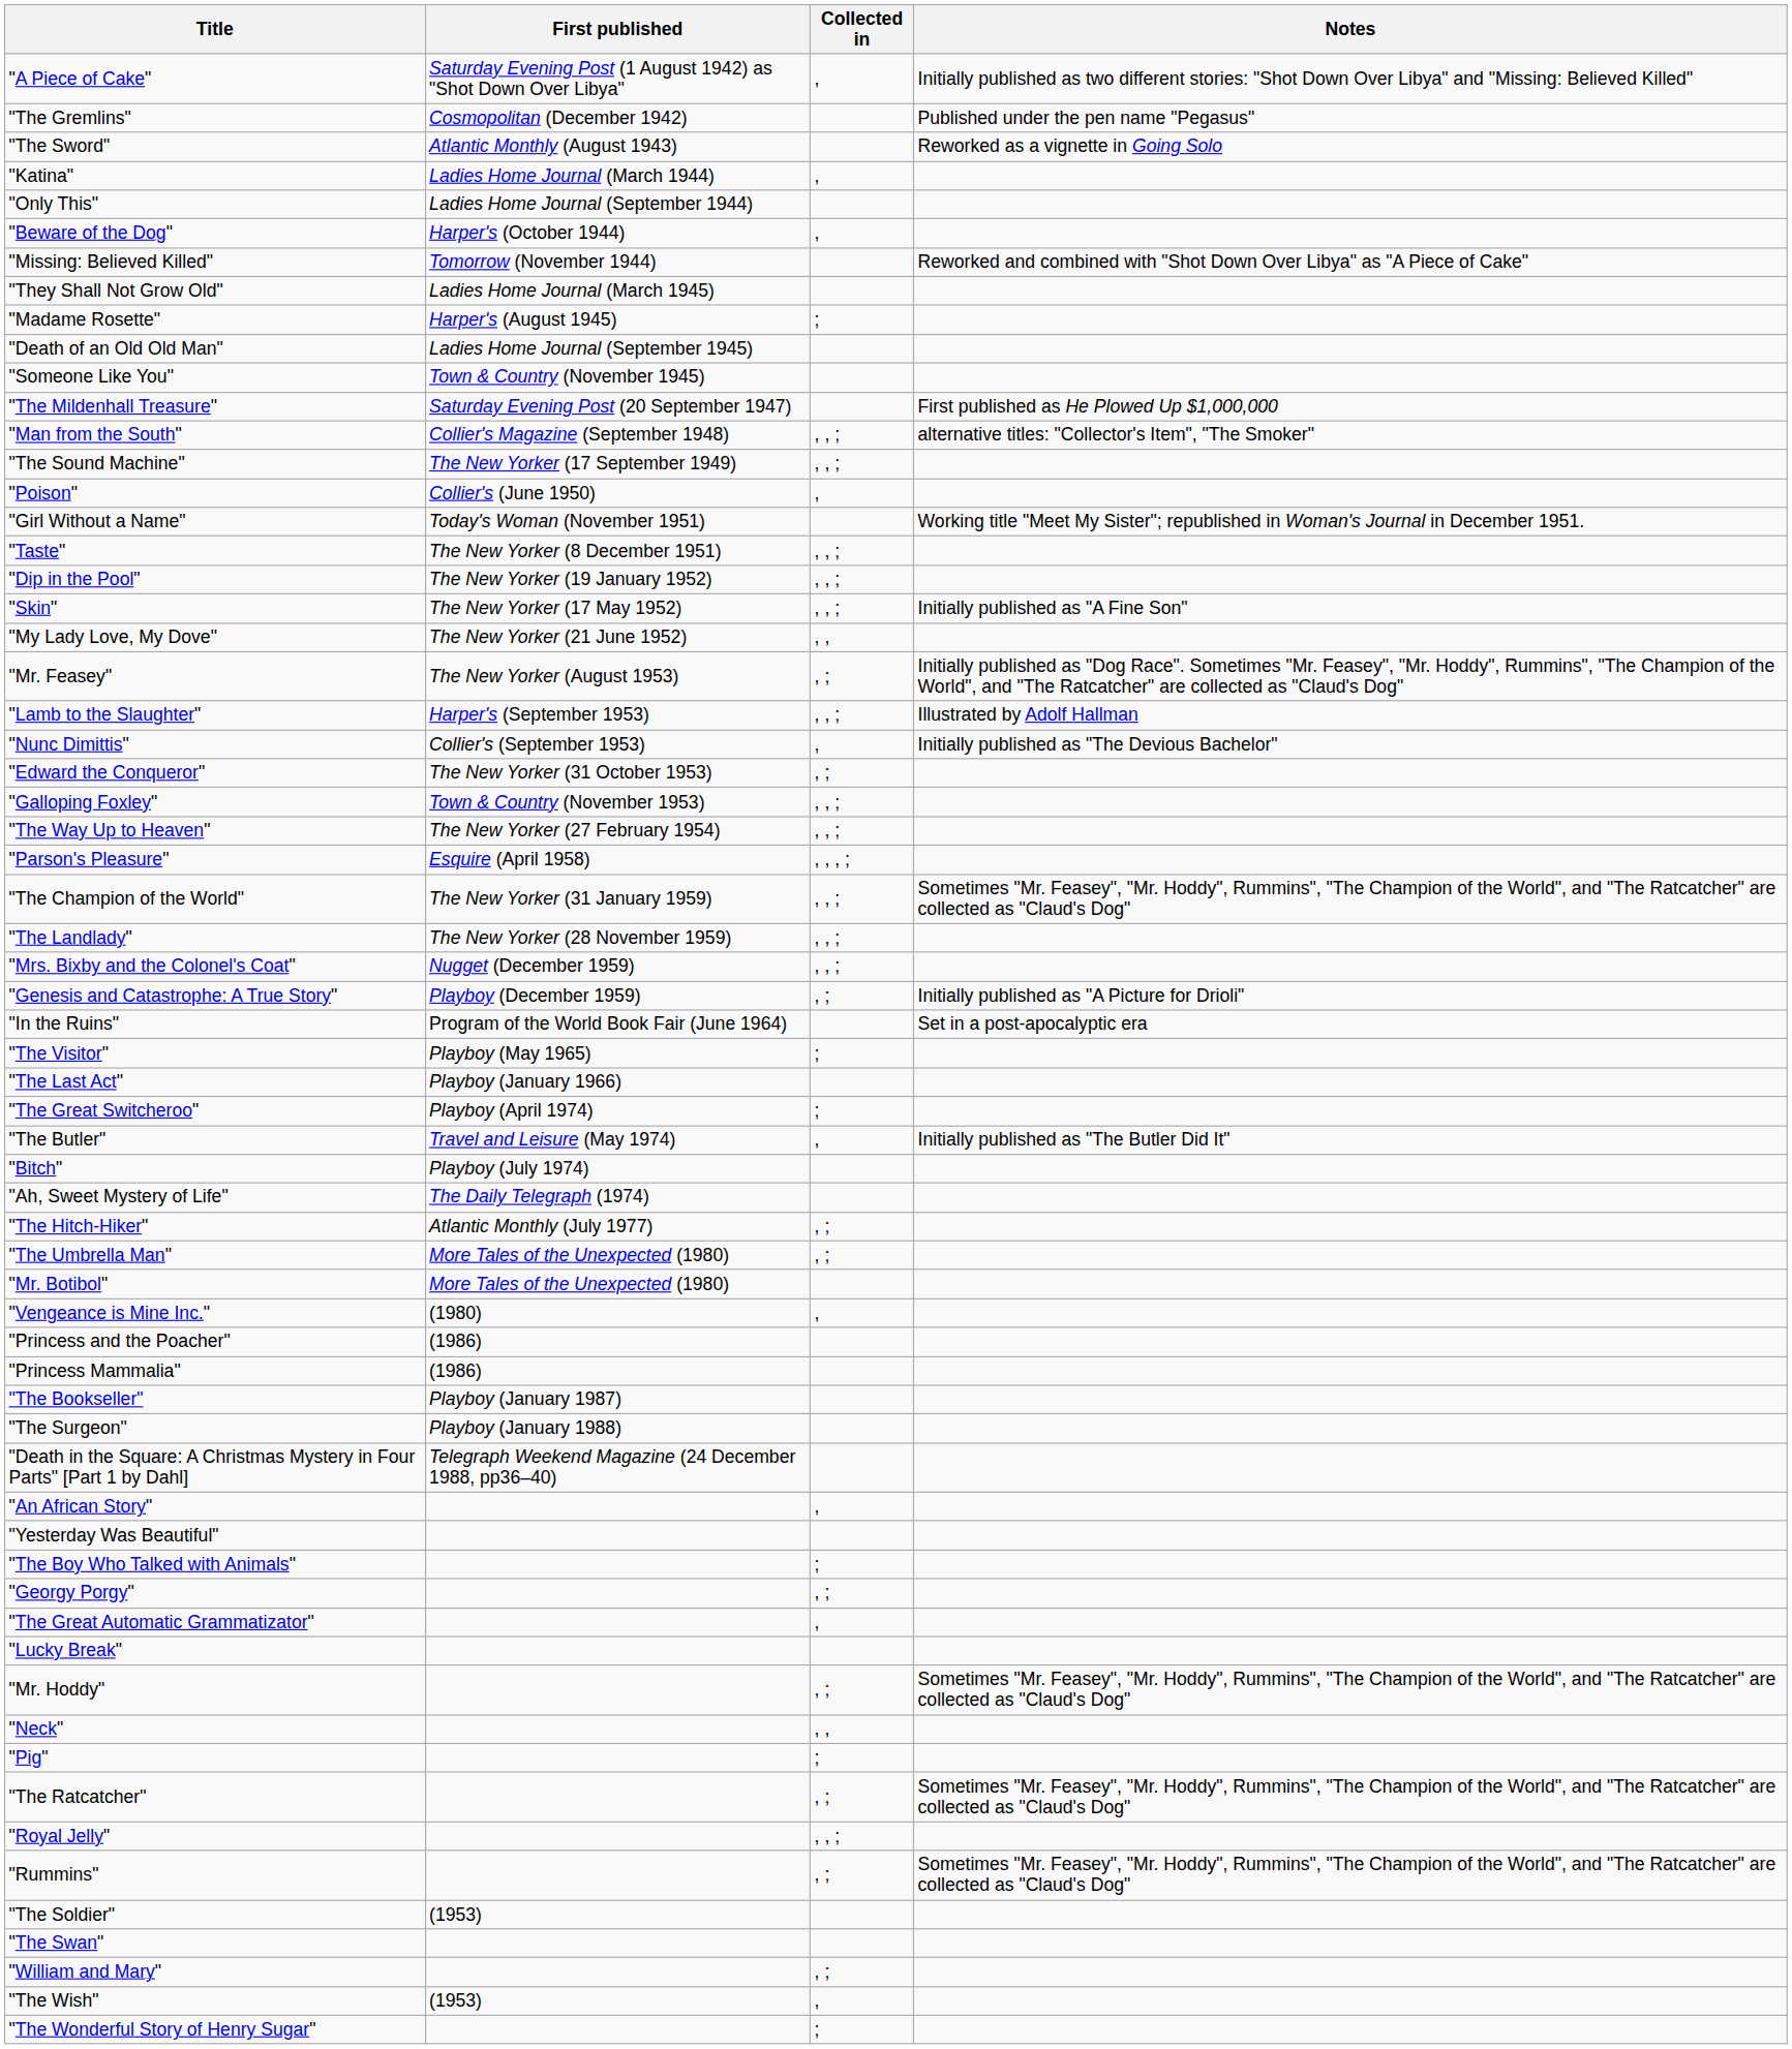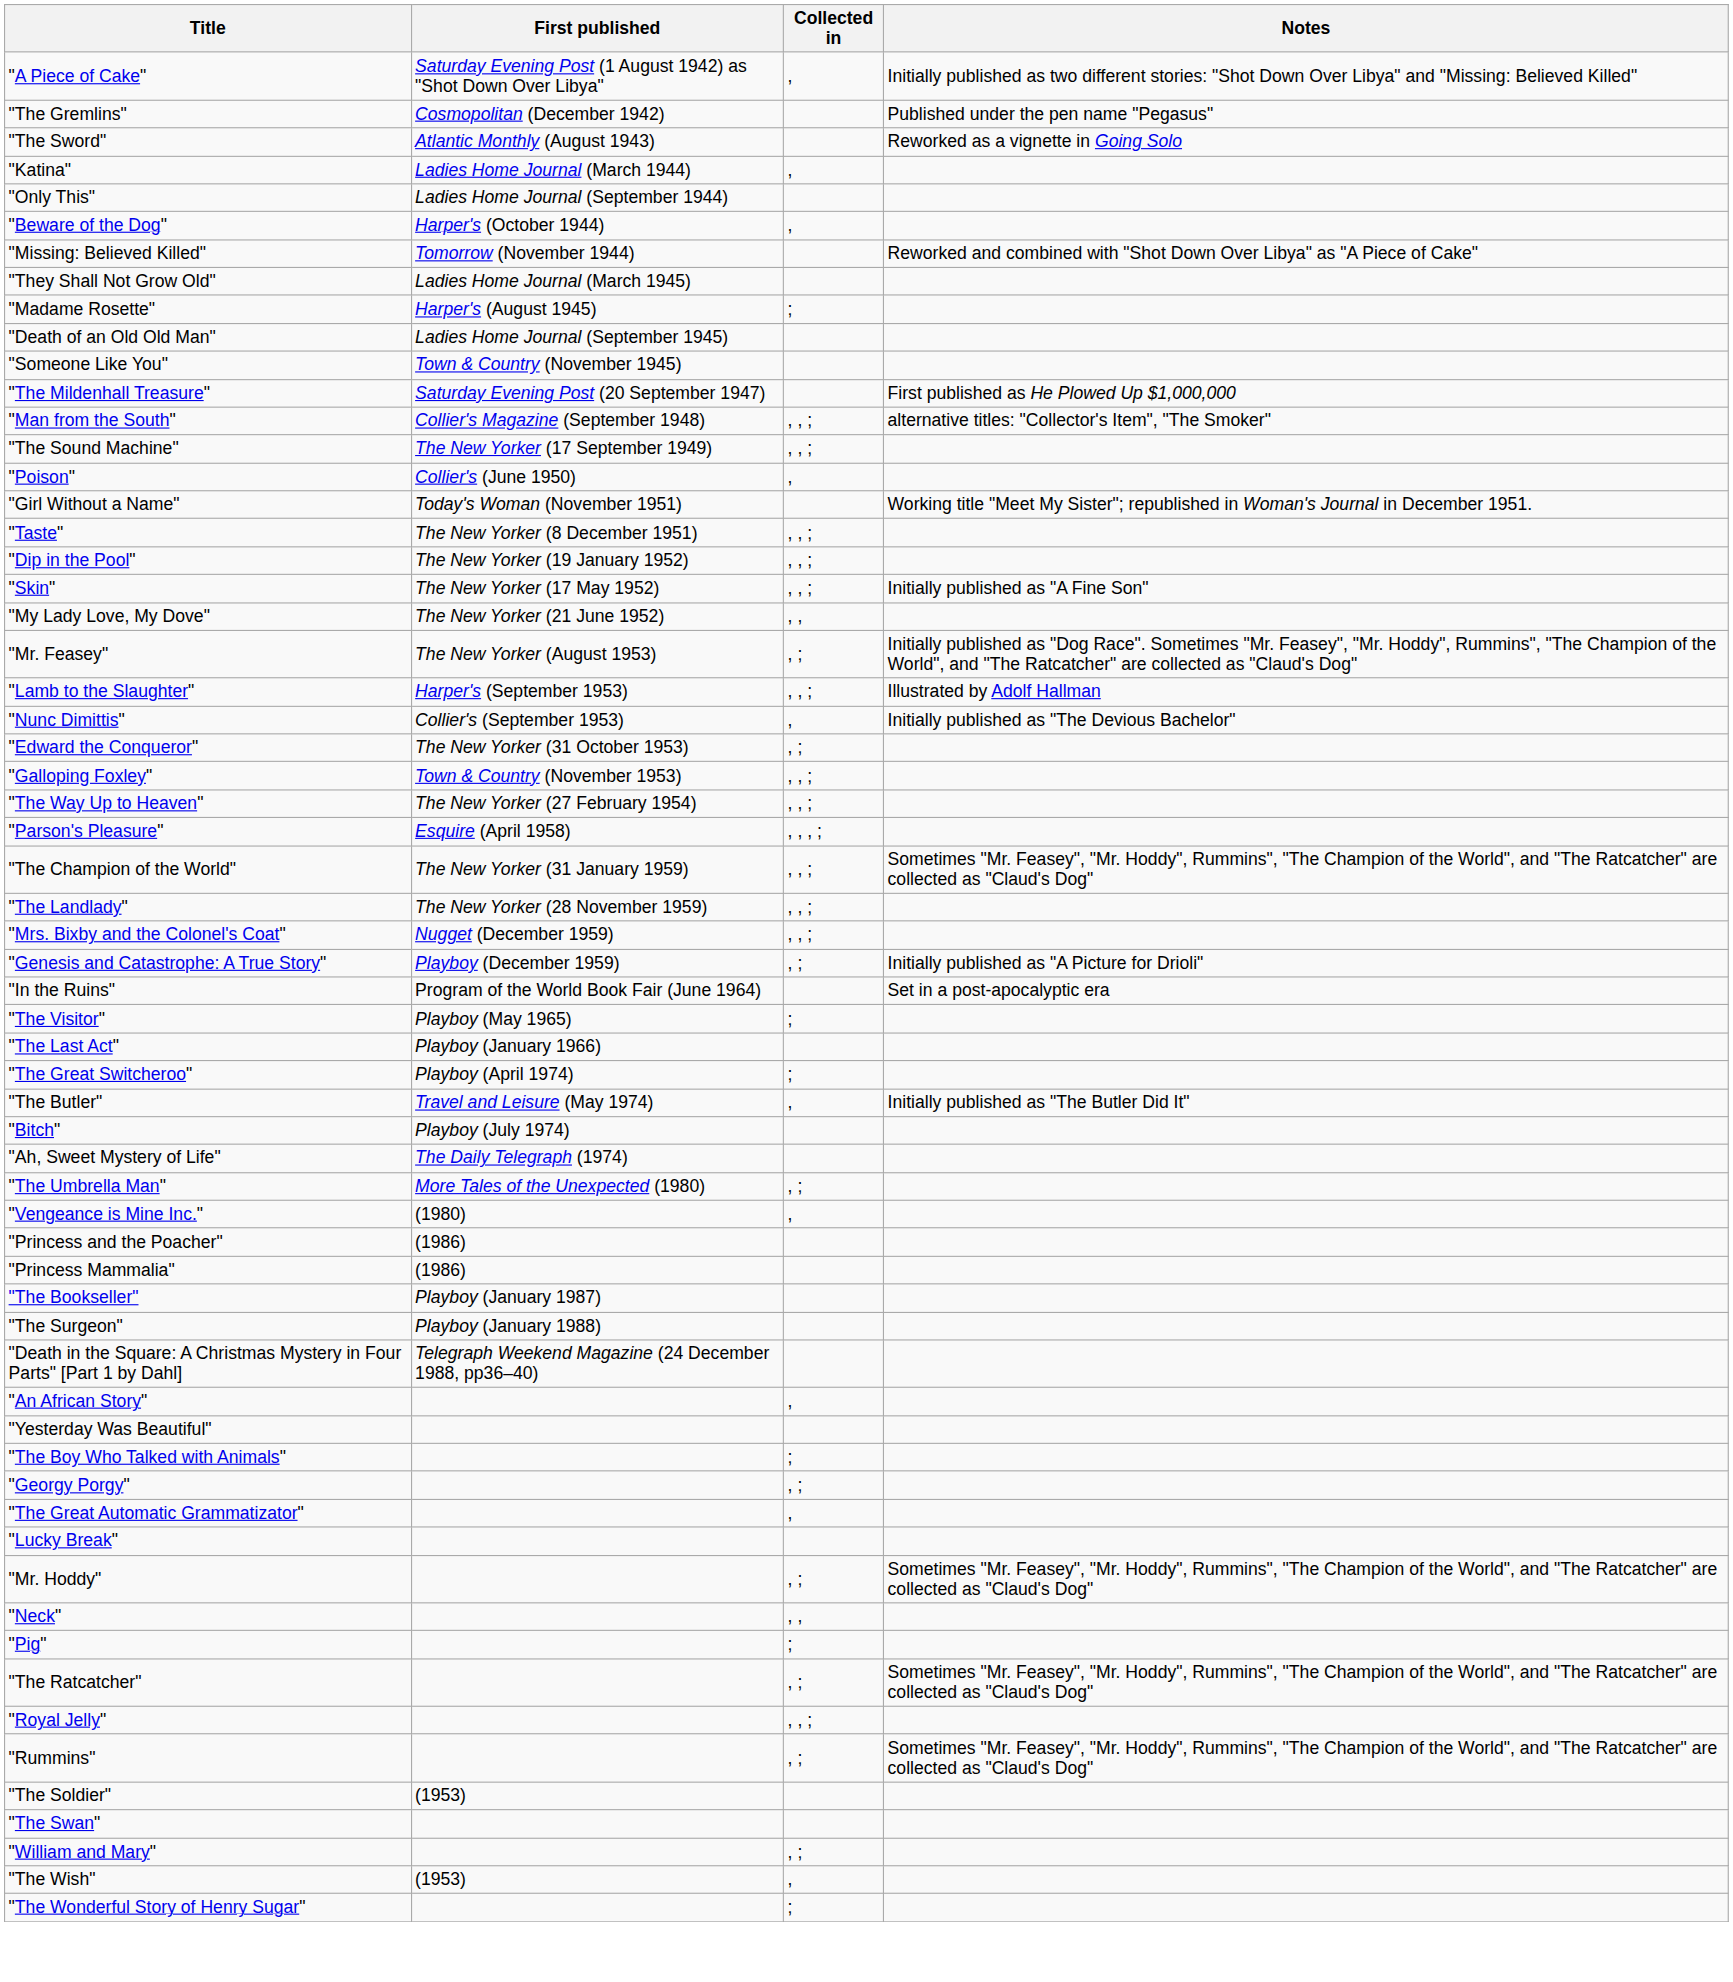 <table class="wikitable plainrowheaders sortable">
 <tr>
 <th>Title</th>
 <th>First published</th>
 <th>Collected in</th>
 <th>Notes</th>
 </tr>
 <tr>
 <td>"<a href='#'>A Piece of Cake</a>"</td>
 <td><em><a href='#'>Saturday Evening Post</a></em> (1 August 1942) as "Shot Down Over Libya"</td>
 <td><em></em>, <em></em></td>
 <td>Initially published as two different stories: "Shot Down Over Libya" and "Missing: Believed Killed"</td>
 </tr>
 <tr>
 <td>"The Gremlins"</td>
 <td><em><a href='#'>Cosmopolitan</a></em> (December 1942)</td>
 <td></td>
 <td>Published under the pen name "Pegasus"</td>
 </tr>
 <tr>
 <td>"The Sword"</td>
 <td><em><a href='#'>Atlantic Monthly</a></em> (August 1943)</td>
 <td></td>
 <td>Reworked as a vignette in <em><a href='#'>Going Solo</a></em></td>
 </tr>
 <tr>
 <td>"Katina"</td>
 <td><em><a href='#'>Ladies Home Journal</a></em> (March 1944)</td>
 <td><em></em>, <em></em></td>
 <td></td>
 </tr>
 <tr>
 <td>"Only This"</td>
 <td><em>Ladies Home Journal</em>  (September 1944)</td>
 <td><em></em></td>
 <td></td>
 </tr>
 <tr>
 <td>"<a href='#'>Beware of the Dog</a>"</td>
 <td><em><a href='#'>Harper's</a></em> (October 1944)</td>
 <td><em></em>, <em></em></td>
 <td></td>
 </tr>
 <tr>
 <td>"Missing: Believed Killed"</td>
 <td><em><a href='#'>Tomorrow</a></em> (November 1944)</td>
 <td></td>
 <td>Reworked and combined with "Shot Down Over Libya" as "A Piece of Cake"</td>
 </tr>
 <tr>
 <td>"They Shall Not Grow Old"</td>
 <td><em>Ladies Home Journal</em> (March 1945)</td>
 <td><em></em></td>
 <td></td>
 </tr>
 <tr>
 <td>"Madame Rosette"</td>
 <td><em><a href='#'>Harper's</a></em> (August 1945)</td>
 <td><em></em>;<br><em></em></td>
 <td></td>
 </tr>
 <tr>
 <td>"Death of an Old Old Man"</td>
 <td><em>Ladies Home Journal</em> (September 1945)</td>
 <td><em></em></td>
 <td></td>
 </tr>
 <tr>
 <td>"Someone Like You"</td>
 <td><em><a href='#'>Town & Country</a></em>  (November 1945)</td>
 <td><em></em></td>
 <td></td>
 </tr>
 <tr>
 <td>"<a href='#'>The Mildenhall Treasure</a>"</td>
 <td><em><a href='#'>Saturday Evening Post</a></em> (20 September 1947)</td>
 <td><em></em></td>
 <td>First published as <em>He Plowed Up $1,000,000</em></td>
 </tr>
 <tr>
 <td>"<a href='#'>Man from the South</a>"</td>
 <td><em><a href='#'>Collier's Magazine</a></em> (September 1948)</td>
 <td><em></em>, <em></em>, <em></em>;<br><em></em></td>
 <td>alternative titles: "Collector's Item", "The Smoker"</td>
 </tr>
 <tr>
 <td>"The Sound Machine"</td>
 <td><em><a href='#'>The New Yorker</a></em> (17 September 1949)</td>
 <td><em></em>, <em></em>, <em></em>;<br><em></em></td>
 <td></td>
 </tr>
 <tr>
 <td>"<a href='#'>Poison</a>"</td>
 <td><em><a href='#'>Collier's</a></em> (June 1950)</td>
 <td><em></em>, <em></em></td>
 <td></td>
 </tr>
 <tr>
 <td>"Girl Without a Name"</td>
 <td><em>Today's Woman</em> (November 1951)</td>
 <td></td>
 <td>Working title "Meet My Sister"; republished in <em>Woman's Journal</em> in December 1951.</td>
 </tr>
 <tr>
 <td>"<a href='#'>Taste</a>"</td>
 <td><em>The New Yorker</em> (8 December 1951)</td>
 <td><em></em>, <em></em>, <em></em>;<br><em></em></td>
 <td></td>
 </tr>
 <tr>
 <td>"<a href='#'>Dip in the Pool</a>"</td>
 <td><em>The New Yorker</em>  (19 January 1952)</td>
 <td><em></em>, <em></em>, <em></em>;<br><em></em></td>
 <td></td>
 </tr>
 <tr>
 <td>"<a href='#'>Skin</a>"</td>
 <td><em>The New Yorker</em> (17 May 1952)</td>
 <td><em></em>, <em></em>, <em></em>;<br><em></em></td>
 <td>Initially published as "A Fine Son"</td>
 </tr>
 <tr>
 <td>"My Lady Love, My Dove"</td>
 <td><em>The New Yorker</em> (21 June 1952)</td>
 <td><em></em>, <em></em>, <em></em></td>
 <td></td>
 </tr>
 <tr>
 <td>"Mr. Feasey"</td>
 <td><em>The New Yorker</em> (August 1953)</td>
 <td><em></em>, <em></em>;<br><em></em></td>
 <td>Initially published as "Dog Race". Sometimes "Mr. Feasey", "Mr. Hoddy", Rummins", "The Champion of the World", and "The Ratcatcher" are collected as "Claud's Dog"</td>
 </tr>
 <tr>
 <td>"<a href='#'>Lamb to the Slaughter</a>"</td>
 <td><em><a href='#'>Harper's</a></em> (September 1953)</td>
 <td><em></em>, <em></em>, <em></em>;<br><em></em></td>
 <td>Illustrated by <a href='#'>Adolf Hallman</a></td>
 </tr>
 <tr>
 <td>"<a href='#'>Nunc Dimittis</a>"</td>
 <td><em>Collier's</em> (September 1953)</td>
 <td><em></em>, <em></em></td>
 <td>Initially published as "The Devious Bachelor"</td>
 </tr>
 <tr>
 <td>"<a href='#'>Edward the Conqueror</a>"</td>
 <td><em>The New Yorker</em> (31 October 1953)</td>
 <td><em></em>, <em></em>;<br><em></em></td>
 <td></td>
 </tr>
 <tr>
 <td>"<a href='#'>Galloping Foxley</a>"</td>
 <td><em><a href='#'>Town & Country</a></em> (November 1953)</td>
 <td><em></em>, <em></em>, <em></em>;<br><em></em></td>
 <td></td>
 </tr>
 <tr>
 <td>"<a href='#'>The Way Up to Heaven</a>"</td>
 <td><em>The New Yorker</em> (27 February 1954)</td>
 <td><em></em>, <em></em>, <em></em>;<br><em></em></td>
 <td></td>
 </tr>
 <tr>
 <td>"<a href='#'>Parson's Pleasure</a>"</td>
 <td><em><a href='#'>Esquire</a></em> (April 1958)</td>
 <td><em></em>, <em></em>, <em></em>, <em></em>;<br><em></em></td>
 <td></td>
 </tr>
 <tr>
 <td>"The Champion of the World"</td>
 <td><em>The New Yorker</em> (31 January 1959)</td>
 <td><em></em>, <em></em>, <em></em>;<br><em></em></td>
 <td>Sometimes "Mr. Feasey", "Mr. Hoddy", Rummins", "The Champion of the World", and "The Ratcatcher" are collected as "Claud's Dog"</td>
 </tr>
 <tr>
 <td>"<a href='#'>The Landlady</a>"</td>
 <td><em>The New Yorker</em> (28 November 1959)</td>
 <td><em></em>, <em></em>, <em></em>;<br><em></em></td>
 <td></td>
 </tr>
 <tr>
 <td>"<a href='#'>Mrs. Bixby and the Colonel's Coat</a>"</td>
 <td><em><a href='#'>Nugget</a></em> (December 1959)</td>
 <td><em></em>, <em></em>, <em></em>;<br><em></em></td>
 <td></td>
 </tr>
 <tr>
 <td>"<a href='#'>Genesis and Catastrophe: A True Story</a>"</td>
 <td><em><a href='#'>Playboy</a></em> (December 1959)</td>
 <td><em></em>, <em></em>;<br><em></em></td>
 <td>Initially published as "A Picture for Drioli"</td>
 </tr>
 <tr>
 <td>"In the Ruins"</td>
 <td>Program of the World Book Fair (June 1964)</td>
 <td></td>
 <td>Set in a post-apocalyptic era</td>
 </tr>
 <tr>
 <td>"<a href='#'>The Visitor</a>"</td>
 <td><em>Playboy</em> (May 1965)</td>
 <td><em></em>;<br><em></em></td>
 <td></td>
 </tr>
 <tr>
 <td>"<a href='#'>The Last Act</a>"</td>
 <td><em>Playboy</em> (January 1966)</td>
 <td><em></em></td>
 <td></td>
 </tr>
 <tr>
 <td>"<a href='#'>The Great Switcheroo</a>"</td>
 <td><em>Playboy</em> (April 1974)</td>
 <td><em></em>;<br><em></em></td>
 <td></td>
 </tr>
 <tr>
 <td>"The Butler"</td>
 <td><em><a href='#'>Travel and Leisure</a></em> (May 1974)</td>
 <td><em></em>, <em></em></td>
 <td>Initially published as "The Butler Did It"</td>
 </tr>
 <tr>
 <td>"<a href='#'>Bitch</a>"</td>
 <td><em>Playboy</em> (July 1974)</td>
 <td><em></em></td>
 <td></td>
 </tr>
 <tr>
 <td>"Ah, Sweet Mystery of Life"</td>
 <td><em><a href='#'>The Daily Telegraph</a></em> (1974)</td>
 <td><em></em></td>
 <td></td>
 </tr>
 <tr>
-<td>"<a href='#'>The Hitch-Hiker</a>"</td>
-<td><em>Atlantic Monthly</em> (July 1977)</td>
-<td><em></em>, <em></em>;<br><em></em></td>
-<td></td>
-</tr>
-<tr>
 <td>"<a href='#'>The Umbrella Man</a>"</td>
 <td><em><a href='#'>More Tales of the Unexpected</a></em> (1980)</td>
 <td><em></em>, <em></em>;<br><em></em></td>
-<td></td>
-</tr>
-<tr>
-<td>"<a href='#'>Mr. Botibol</a>"</td>
-<td><em><a href='#'>More Tales of the Unexpected</a></em> (1980)</td>
-<td><em></em></td>
 <td></td>
 </tr>
 <tr>
 <td>"<a href='#'>Vengeance is Mine Inc.</a>"</td>
 <td><em></em> (1980)</td>
 <td><em></em>, <em></em></td>
 <td></td>
 </tr>
 <tr>
 <td>"Princess and the Poacher"</td>
 <td><em></em> (1986)</td>
 <td><em></em></td>
 <td></td>
 </tr>
 <tr>
 <td>"Princess Mammalia"</td>
 <td><em></em> (1986)</td>
 <td><em></em></td>
 <td></td>
 </tr>
 <tr>
 <td><a href='#'>"The Bookseller"</a></td>
 <td><em>Playboy</em> (January 1987)</td>
 <td><em></em></td>
 <td></td>
 </tr>
 <tr>
 <td>"The Surgeon"</td>
 <td><em>Playboy</em> (January 1988)</td>
 <td><em></em></td>
 <td></td>
 </tr>
 <tr>
 <td>"Death in the Square: A Christmas Mystery in Four Parts" [Part 1 by Dahl]</td>
 <td><em>Telegraph Weekend Magazine</em> (24 December 1988, pp36–40)</td>
 <td></td>
 <td></td>
 </tr>
 <tr>
 <td>"<a href='#'>An African Story</a>"</td>
 <td></td>
 <td><em></em>, <em></em></td>
 <td></td>
 </tr>
 <tr>
 <td>"Yesterday Was Beautiful"</td>
 <td></td>
 <td><em></em></td>
 <td></td>
 </tr>
 <tr>
 <td>"<a href='#'>The Boy Who Talked with Animals</a>"</td>
 <td></td>
 <td><em></em>;<br><em></em></td>
 <td></td>
 </tr>
 <tr>
 <td>"<a href='#'>Georgy Porgy</a>"</td>
 <td></td>
 <td><em></em>, <em></em>;<br><em></em></td>
 <td></td>
 </tr>
 <tr>
 <td>"<a href='#'>The Great Automatic Grammatizator</a>"</td>
 <td></td>
 <td><em></em>, <em></em></td>
 <td></td>
 </tr>
 <tr>
 <td>"<a href='#'>Lucky Break</a>"</td>
 <td></td>
 <td><em></em></td>
 <td></td>
 </tr>
 <tr>
 <td>"Mr. Hoddy"</td>
 <td></td>
 <td><em></em>, <em></em>;<br><em></em></td>
 <td>Sometimes "Mr. Feasey", "Mr. Hoddy", Rummins", "The Champion of the World", and "The Ratcatcher" are collected as "Claud's Dog"</td>
 </tr>
 <tr>
 <td>"<a href='#'>Neck</a>"</td>
 <td></td>
 <td><em></em>, <em></em>, <em></em></td>
 <td></td>
 </tr>
 <tr>
 <td>"<a href='#'>Pig</a>"</td>
 <td></td>
 <td><em></em>;<br><em></em></td>
 <td></td>
 </tr>
 <tr>
 <td>"The Ratcatcher"</td>
 <td></td>
 <td><em></em>, <em></em>;<br><em></em></td>
 <td>Sometimes "Mr. Feasey", "Mr. Hoddy", Rummins", "The Champion of the World", and "The Ratcatcher" are collected as "Claud's Dog"</td>
 </tr>
 <tr>
 <td>"<a href='#'>Royal Jelly</a>"</td>
 <td></td>
 <td><em></em>, <em></em>, <em></em>;<br><em></em></td>
 <td></td>
 </tr>
 <tr>
 <td>"Rummins"</td>
 <td></td>
 <td><em></em>, <em></em>;<br><em></em></td>
 <td>Sometimes "Mr. Feasey", "Mr. Hoddy", Rummins", "The Champion of the World", and "The Ratcatcher" are collected as "Claud's Dog"</td>
 </tr>
 <tr>
 <td>"The Soldier"</td>
 <td><em></em> (1953)</td>
 <td><em></em></td>
 <td></td>
 </tr>
 <tr>
 <td>"<a href='#'>The Swan</a>"</td>
 <td></td>
 <td><em></em></td>
 <td></td>
 </tr>
 <tr>
 <td>"<a href='#'>William and Mary</a>"</td>
 <td></td>
 <td><em></em>, <em></em>;<br><em></em></td>
 <td></td>
 </tr>
 <tr>
 <td>"The Wish"</td>
 <td><em></em> (1953)</td>
 <td><em></em>, <em></em></td>
 <td></td>
 </tr>
 <tr>
 <td>"<a href='#'>The Wonderful Story of Henry Sugar</a>"</td>
 <td></td>
 <td><em></em>;<br><em></em></td>
 <td></td>
 </tr>
 </table>
